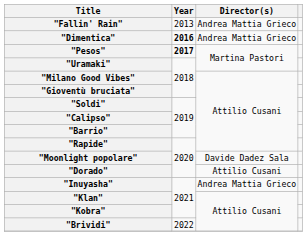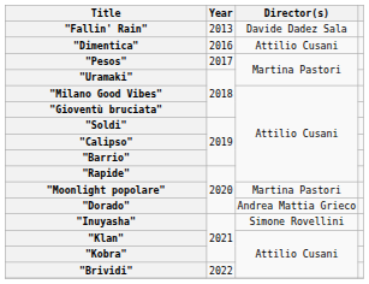 <table class="wikitable plainrowheaders" style="text-align:center;">
 <tr>
 <th scope="col" style="width:20em;">Title</th>
 <th scope="col" style="width:1em;">Year</th>
 <th scope="col">Director(s)</th>
 <th scope="col"></th>
 </tr>
 <tr>
 <th scope="row">"Fallin' Rain"</th>
 <td>2013</td>
-<td>Andrea Mattia Grieco</td>
+<td>Davide Dadez Sala</td>
 <td></td>
 </tr>
 <tr>
 <th scope="row">"Dimentica"</th>
-<td><strong>2016</strong></td>
-<td>Andrea Mattia Grieco</td>
+<td>2016</td>
+<td>Attilio Cusani</td>
 <td></td>
 </tr>
 <tr>
 <th scope="row">"Pesos"</th>
-<td><strong>2017</strong></td>
+<td>2017</td>
 <td rowspan="2">Martina Pastori</td>
 <td></td>
 </tr>
 <tr>
 <th scope="row">"Uramaki"</th>
 <td rowspan="3">2018</td>
 <td></td>
 </tr>
 <tr>
 <th scope="row">"Milano Good Vibes"</th>
 <td rowspan="6">Attilio Cusani</td>
 <td></td>
 </tr>
 <tr>
 <th scope="row">"Gioventù bruciata"</th>
 <td></td>
 </tr>
 <tr>
 <th scope="row">"Soldi"</th>
 <td rowspan="3">2019</td>
 <td></td>
 </tr>
 <tr>
 <th scope="row">"Calipso"<br></th>
 <td></td>
 </tr>
 <tr>
 <th scope="row">"Barrio"</th>
 <td></td>
 </tr>
 <tr>
 <th scope="row">"Rapide"</th>
 <td rowspan="3">2020</td>
 <td></td>
 </tr>
 <tr>
 <th scope="row">"Moonlight popolare"<br></th>
-<td>Davide Dadez Sala</td>
+<td>Martina Pastori</td>
 <td></td>
 </tr>
 <tr>
 <th scope="row">"Dorado"</th>
-<td>Attilio Cusani</td>
+<td>Andrea Mattia Grieco</td>
 <td></td>
 </tr>
 <tr>
 <th scope="row">"Inuyasha"</th>
 <td rowspan="3">2021</td>
-<td>Andrea Mattia Grieco</td>
+<td>Simone Rovellini</td>
 <td></td>
 </tr>
 <tr>
 <th scope="row">"Klan"</th>
 <td rowspan="3">Attilio Cusani</td>
 <td></td>
 </tr>
 <tr>
 <th scope="row">"Kobra"</th>
 <td></td>
 </tr>
 <tr>
 <th scope="row">"Brividi"<br></th>
 <td>2022</td>
 <td></td>
 </tr>
 <tr>
 </tr>
 </table>
